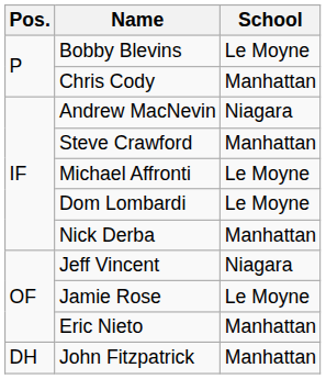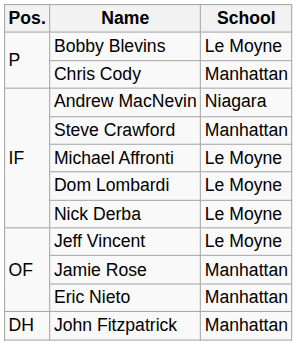 <table class=wikitable>
 <tr>
 <th>Pos.</th>
 <th>Name</th>
 <th>School</th>
 </tr>
 <tr>
 <td rowspan=2>P</td>
 <td>Bobby Blevins</td>
 <td>Le Moyne</td>
 </tr>
 <tr>
 <td>Chris Cody</td>
 <td>Manhattan</td>
 </tr>
 <tr>
 <td rowspan=5>IF</td>
 <td>Andrew MacNevin</td>
 <td>Niagara</td>
 </tr>
 <tr>
 <td>Steve Crawford</td>
 <td>Manhattan</td>
 </tr>
 <tr>
 <td>Michael Affronti</td>
 <td>Le Moyne</td>
 </tr>
 <tr>
 <td>Dom Lombardi</td>
 <td>Le Moyne</td>
 </tr>
 <tr>
 <td>Nick Derba</td>
-<td>Manhattan</td>
+<td>Le Moyne</td>
 </tr>
 <tr>
 <td rowspan=3>OF</td>
 <td>Jeff Vincent</td>
-<td>Niagara</td>
+<td>Le Moyne</td>
 </tr>
 <tr>
 <td>Jamie Rose</td>
-<td>Le Moyne</td>
+<td>Manhattan</td>
 </tr>
 <tr>
 <td>Eric Nieto</td>
 <td>Manhattan</td>
 </tr>
 <tr>
 <td>DH</td>
 <td>John Fitzpatrick</td>
 <td>Manhattan</td>
 </tr>
 </table>
